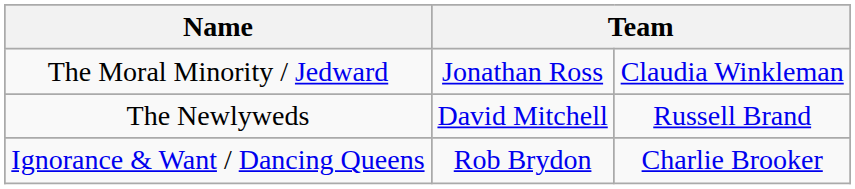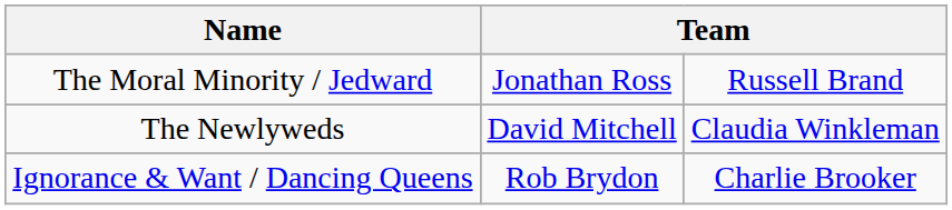 <table class="wikitable" style="text-align:center">
 <tr>
 <th scope="col">Name</th>
 <th colspan=2>Team</th>
 </tr>
 <tr>
 <td>The Moral Minority / <a href='#'>Jedward</a></td>
 <td><a href='#'>Jonathan Ross</a></td>
-<td><a href='#'>Claudia Winkleman</a></td>
+<td><a href='#'>Russell Brand</a></td>
 </tr>
 <tr>
 <td>The Newlyweds</td>
 <td><a href='#'>David Mitchell</a></td>
-<td><a href='#'>Russell Brand</a></td>
+<td><a href='#'>Claudia Winkleman</a></td>
 </tr>
 <tr>
 <td><a href='#'>Ignorance & Want</a> / <a href='#'>Dancing Queens</a></td>
 <td><a href='#'>Rob Brydon</a></td>
 <td><a href='#'>Charlie Brooker</a></td>
 </tr>
 </table>
